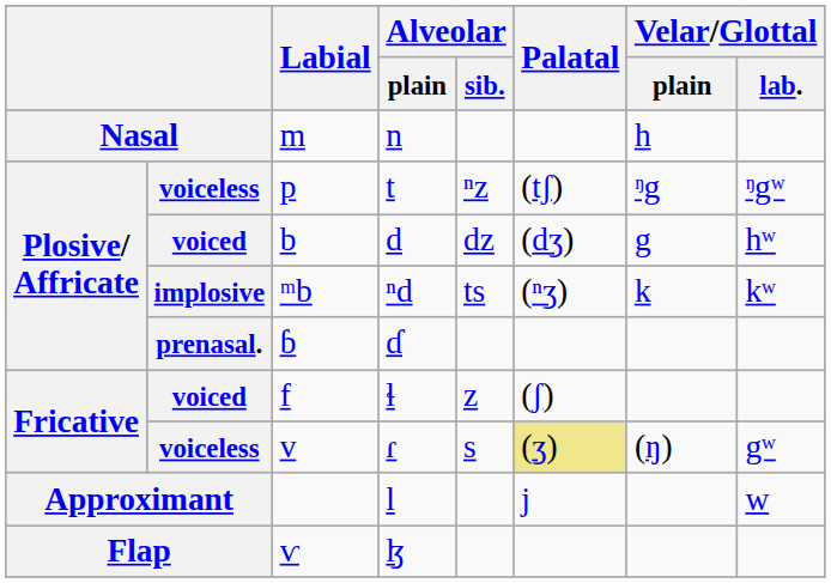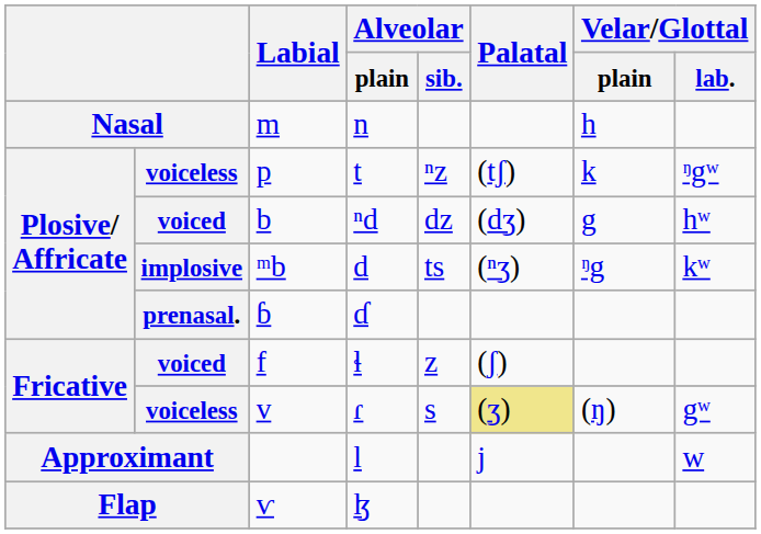 <table class="wikitable">
 <tr>
 <th colspan="2" rowspan="2"></th>
 <th rowspan="2"><a href='#'>Labial</a></th>
 <th colspan="2"><a href='#'>Alveolar</a></th>
 <th rowspan="2"><a href='#'>Palatal</a></th>
 <th colspan="2"><a href='#'>Velar</a>/<a href='#'>Glottal</a></th>
 </tr>
 <tr>
 <th><small>plain</small></th>
 <th><small><a href='#'>sib.</a></small></th>
 <th><small>plain</small></th>
 <th><small><a href='#'>lab</a>.</small></th>
 </tr>
 <tr>
 <th colspan="2"><a href='#'>Nasal</a></th>
 <td><a href='#'>m</a></td>
 <td><a href='#'>n</a></td>
 <td></td>
 <td></td>
 <td><a href='#'>h</a></td>
 <td></td>
 </tr>
 <tr>
 <th rowspan="4"><a href='#'>Plosive</a>/<br><a href='#'>Affricate</a></th>
 <th><small><a href='#'>voiceless</a></small></th>
 <td><a href='#'>p</a></td>
 <td><a href='#'>t</a></td>
 <td><a href='#'>ⁿz</a></td>
 <td>(<a href='#'>tʃ</a>)</td>
-<td><a href='#'>ᵑg</a></td>
+<td><a href='#'>k</a></td>
 <td><a href='#'>ᵑgʷ</a></td>
 </tr>
 <tr>
 <th><small><a href='#'>voiced</a></small></th>
 <td><a href='#'>b</a></td>
-<td><a href='#'>d</a></td>
+<td><a href='#'>ⁿd</a></td>
 <td><a href='#'>dz</a></td>
 <td>(<a href='#'>dʒ</a>)</td>
 <td><a href='#'>g</a></td>
 <td><a href='#'>hʷ</a></td>
 </tr>
 <tr>
 <th><small><a href='#'>implosive</a></small></th>
 <td><a href='#'>ᵐb</a></td>
-<td><a href='#'>ⁿd</a></td>
+<td><a href='#'>d</a></td>
 <td><a href='#'>ts</a></td>
 <td>(<a href='#'>ⁿʒ</a>)</td>
-<td><a href='#'>k</a></td>
+<td><a href='#'>ᵑg</a></td>
 <td><a href='#'>kʷ</a></td>
 </tr>
 <tr>
 <th><small><a href='#'>prenasal</a>.</small></th>
 <td><a href='#'>ɓ</a></td>
 <td><a href='#'>ɗ</a></td>
 <td></td>
 <td></td>
 <td></td>
 <td></td>
 </tr>
 <tr>
 <th rowspan="2"><a href='#'>Fricative</a></th>
 <th><small><a href='#'>voiced</a></small></th>
 <td><a href='#'>f</a></td>
 <td><a href='#'>ɬ</a></td>
 <td><a href='#'>z</a></td>
 <td>(<a href='#'>ʃ</a>)</td>
 <td></td>
 <td></td>
 </tr>
 <tr>
 <th><small><a href='#'>voiceless</a></small></th>
 <td><a href='#'>v</a></td>
 <td><a href='#'>ɾ</a></td>
 <td><a href='#'>s</a></td>
 <td style="background: khaki;">(<a href='#'>ʒ</a>)</td>
 <td>(<a href='#'>ŋ</a>)</td>
 <td><a href='#'>gʷ</a></td>
 </tr>
 <tr>
 <th colspan="2"><a href='#'>Approximant</a></th>
 <td></td>
 <td><a href='#'>l</a></td>
 <td></td>
 <td><a href='#'>j</a></td>
 <td></td>
 <td><a href='#'>w</a></td>
 </tr>
 <tr>
 <th colspan="2"><a href='#'>Flap</a></th>
 <td><a href='#'>ⱱ</a></td>
 <td><a href='#'>ɮ</a></td>
 <td></td>
 <td></td>
 <td></td>
 <td></td>
 </tr>
 </table>
